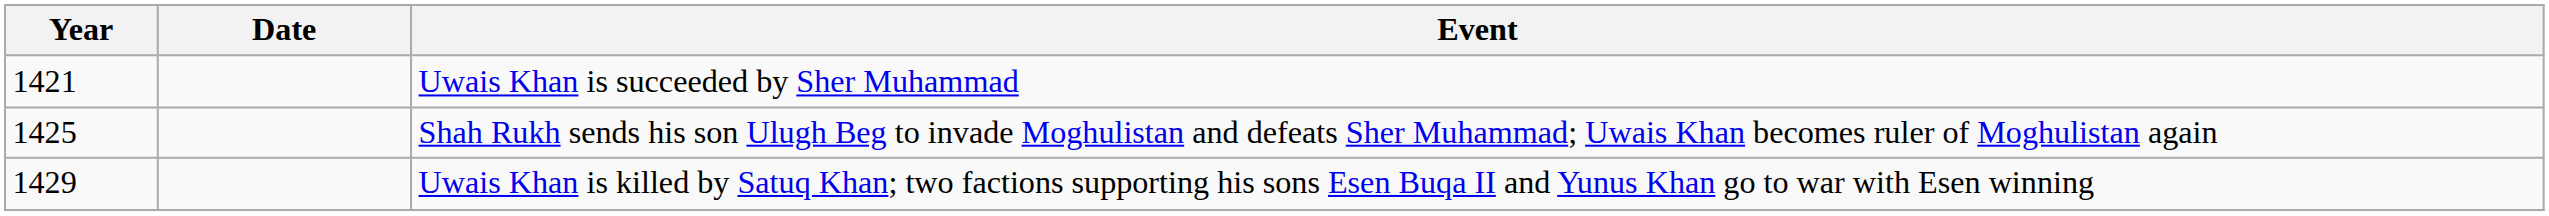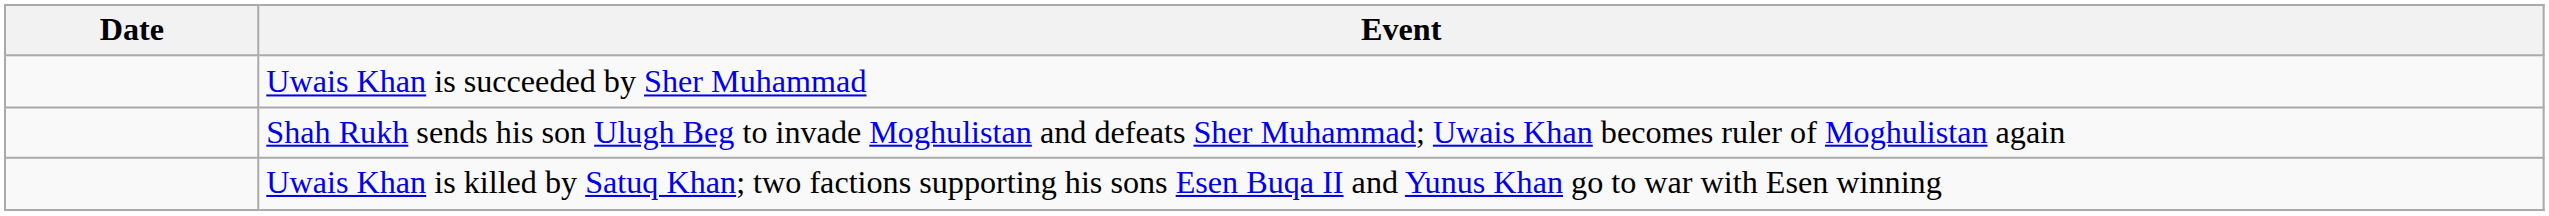 <table class="wikitable" width="100%">
 <tr>
-<th style="width:6%">Year</th>
 <th style="width:10%">Date</th>
 <th>Event</th>
 </tr>
 <tr>
-<td>1421</td>
 <td></td>
 <td><a href='#'>Uwais Khan</a> is succeeded by <a href='#'>Sher Muhammad</a></td>
 </tr>
 <tr>
-<td>1425</td>
 <td></td>
 <td><a href='#'>Shah Rukh</a> sends his son <a href='#'>Ulugh Beg</a> to invade <a href='#'>Moghulistan</a> and defeats <a href='#'>Sher Muhammad</a>; <a href='#'>Uwais Khan</a> becomes ruler of <a href='#'>Moghulistan</a> again</td>
 </tr>
 <tr>
-<td>1429</td>
 <td></td>
 <td><a href='#'>Uwais Khan</a> is killed by <a href='#'>Satuq Khan</a>; two factions supporting his sons <a href='#'>Esen Buqa II</a> and <a href='#'>Yunus Khan</a> go to war with Esen winning</td>
 </tr>
 </table>
